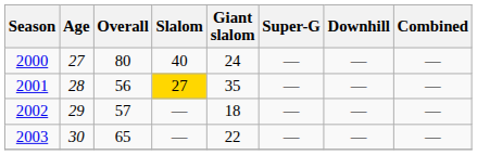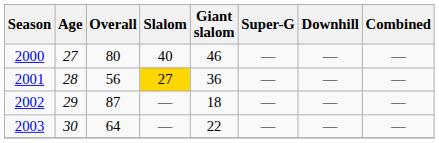 <table class=wikitable style="text-align:center">
 <tr>
 <th>Season</th>
 <th>Age</th>
 <th>Overall</th>
 <th>Slalom</th>
 <th>Giant<br>slalom</th>
 <th>Super-G</th>
 <th>Downhill</th>
 <th>Combined</th>
 </tr>
 <tr>
 <td><a href='#'>2000</a></td>
 <td><em>27</em></td>
 <td>80</td>
 <td>40</td>
-<td>24</td>
+<td>46</td>
 <td>—</td>
 <td>—</td>
 <td>—</td>
 </tr>
 <tr>
 <td><a href='#'>2001</a></td>
 <td><em>28</em></td>
 <td>56</td>
 <td style="background: gold;">27</td>
-<td>35</td>
+<td>36</td>
 <td>—</td>
 <td>—</td>
 <td>—</td>
 </tr>
 <tr>
 <td><a href='#'>2002</a></td>
 <td><em>29</em></td>
-<td>57</td>
+<td>87</td>
 <td>—</td>
 <td>18</td>
 <td>—</td>
 <td>—</td>
 <td>—</td>
 </tr>
 <tr>
 <td><a href='#'>2003</a></td>
 <td><em>30</em></td>
-<td>65</td>
+<td>64</td>
 <td>—</td>
 <td>22</td>
 <td>—</td>
 <td>—</td>
 <td>—</td>
 </tr>
 <tr>
 </tr>
 </table>
